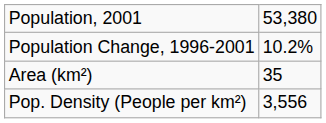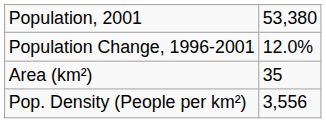 <table class="wikitable">
 <tr>
 <td>Population, 2001</td>
 <td>53,380</td>
 </tr>
 <tr>
 <td>Population Change, 1996-2001</td>
-<td>10.2%</td>
+<td>12.0%</td>
 </tr>
 <tr>
 <td>Area (km²)</td>
 <td>35</td>
 </tr>
 <tr>
 <td>Pop. Density (People per km²)</td>
 <td>3,556</td>
 </tr>
 </table>
